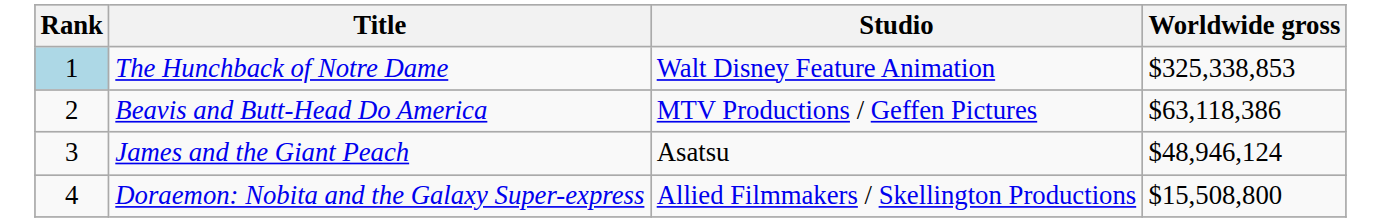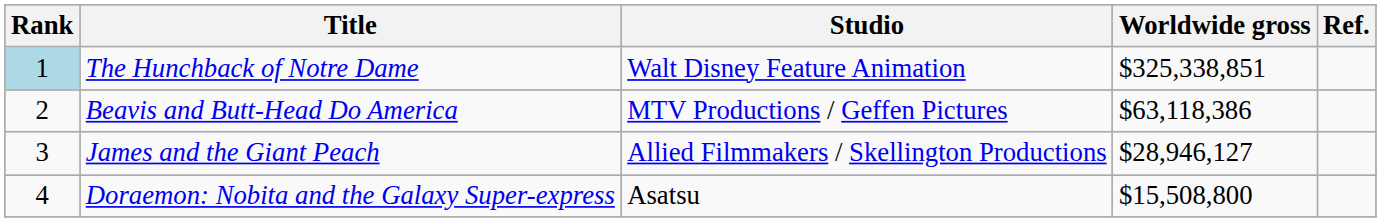 <table class="wikitable sortable" style="margin:auto; margin:auto;">
 <tr>
 <th>Rank</th>
 <th>Title</th>
 <th>Studio</th>
 <th>Worldwide gross</th>
+<th>Ref.</th>
 </tr>
 <tr>
 <td align="center" style="background: lightblue;">1</td>
 <td><em><a href='#'>The Hunchback of Notre Dame</a></em></td>
 <td><a href='#'>Walt Disney Feature Animation</a></td>
-<td>$325,338,853</td>
+<td>$325,338,851</td>
+<td></td>
 </tr>
 <tr>
 <td align="center">2</td>
 <td><em><a href='#'>Beavis and Butt-Head Do America</a></em></td>
 <td><a href='#'>MTV Productions</a> / <a href='#'>Geffen Pictures</a></td>
 <td>$63,118,386</td>
+<td></td>
 </tr>
 <tr>
 <td align="center">3</td>
 <td><em><a href='#'>James and the Giant Peach</a></em></td>
-<td>Asatsu</td>
-<td>$48,946,124</td>
+<td><a href='#'>Allied Filmmakers</a> / <a href='#'>Skellington Productions</a></td>
+<td>$28,946,127</td>
+<td></td>
 </tr>
 <tr>
 <td align="center">4</td>
 <td><em><a href='#'>Doraemon: Nobita and the Galaxy Super-express</a></em></td>
-<td><a href='#'>Allied Filmmakers</a> / <a href='#'>Skellington Productions</a></td>
+<td>Asatsu</td>
 <td>$15,508,800</td>
+<td></td>
 </tr>
 </table>
